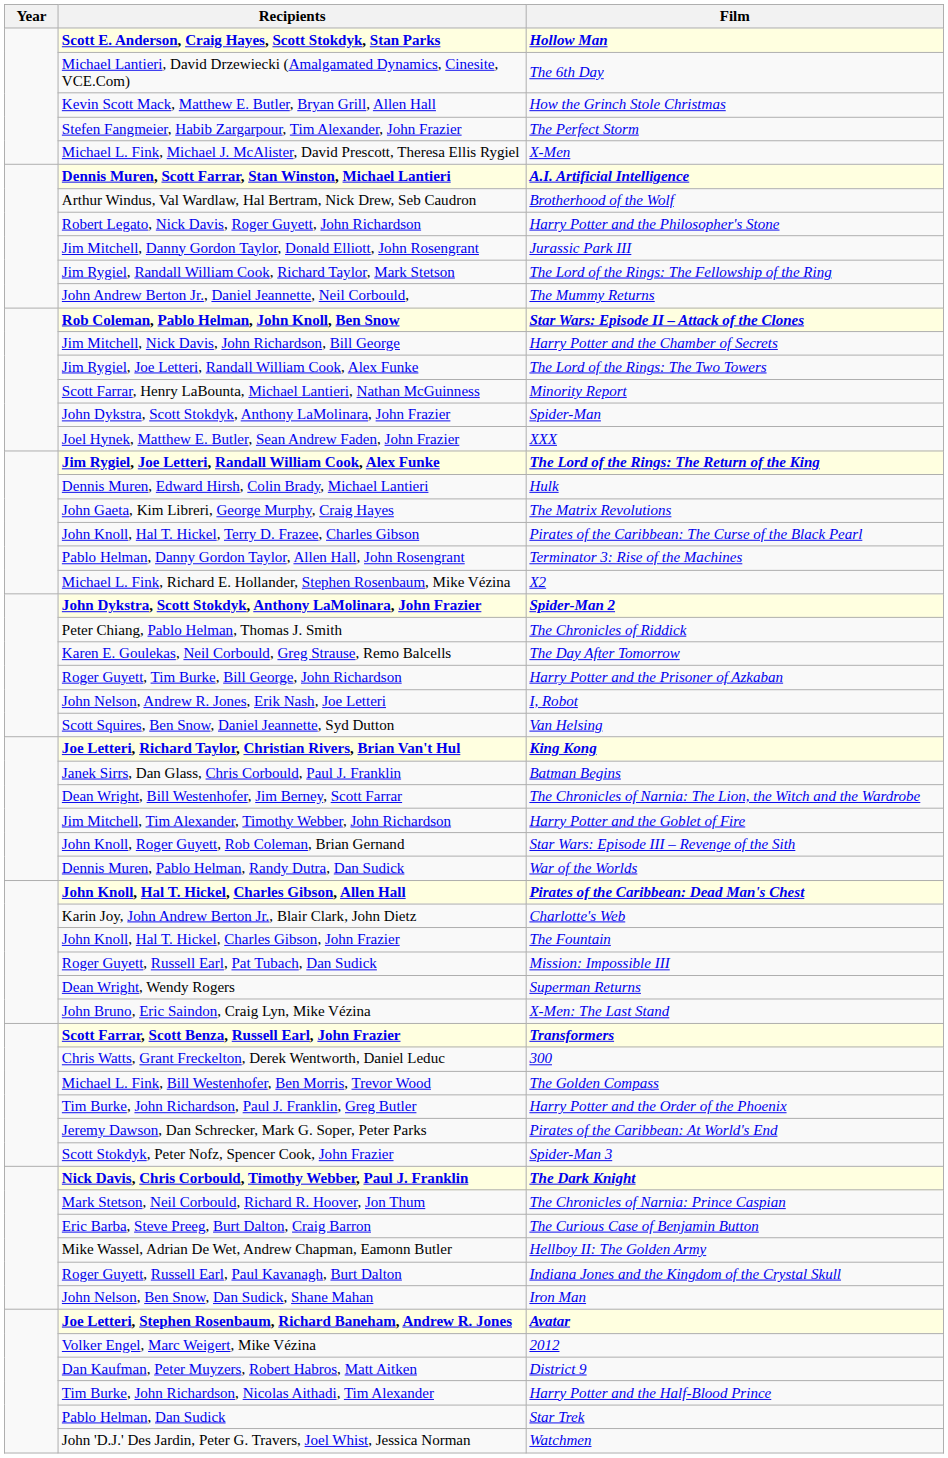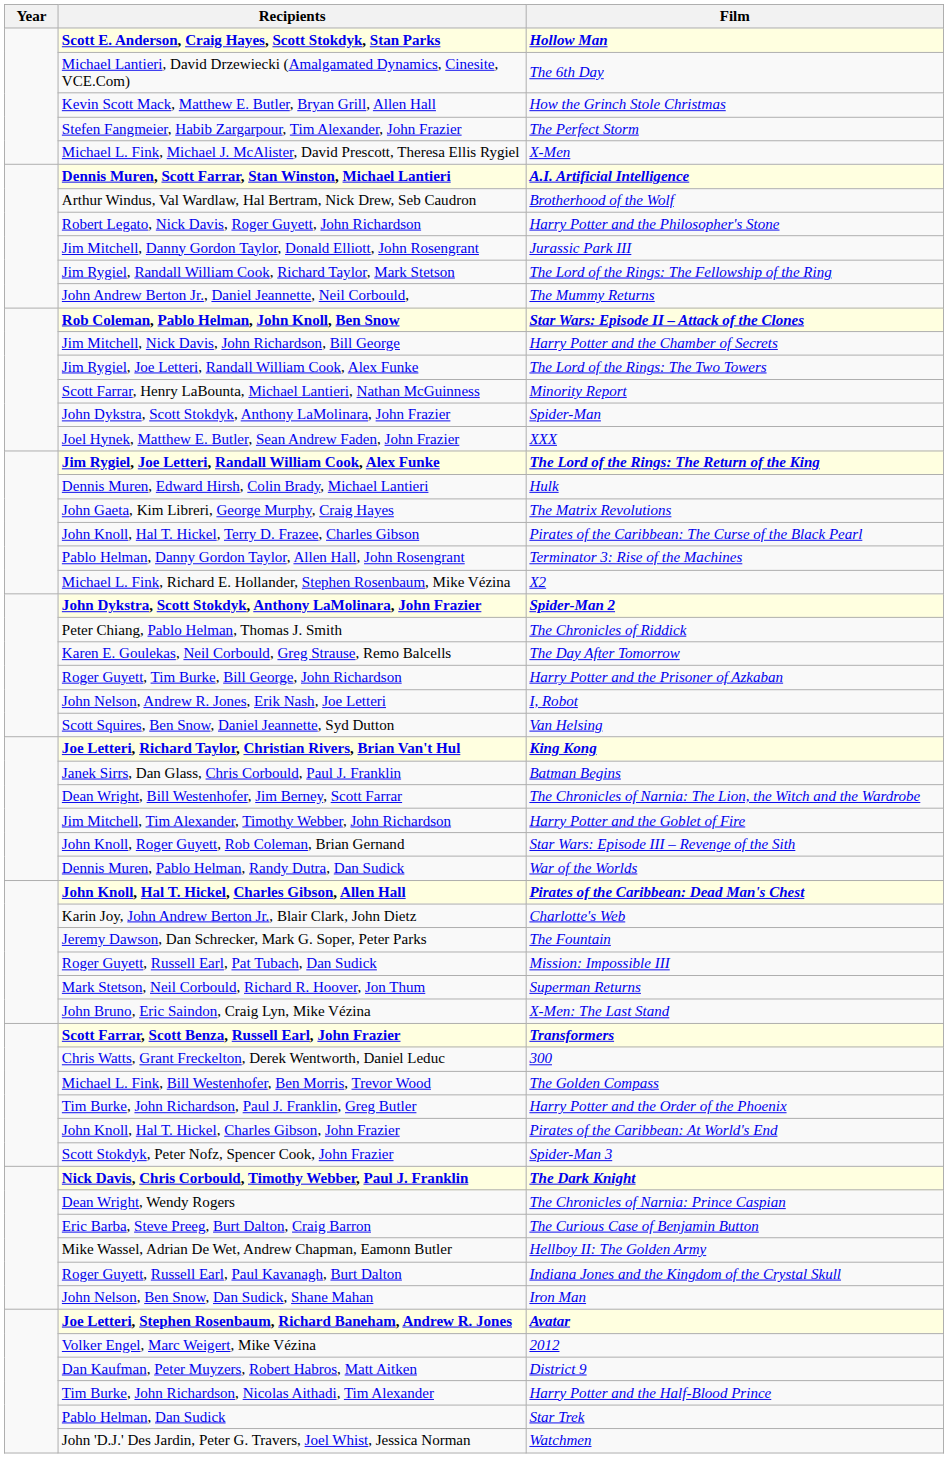 <table class="wikitable" width="1000px" border="1" cellpadding="5" cellspacing="0" align="centre">
 <tr>
 <th width="50px">Year</th>
 <th width="490px">Recipients</th>
 <th>Film</th>
 </tr>
 <tr>
 <td rowspan=5></td>
 <td style="background:lightyellow"><strong><a href='#'>Scott E. Anderson</a>, <a href='#'>Craig Hayes</a>, <a href='#'>Scott Stokdyk</a>, <a href='#'>Stan Parks</a></strong></td>
 <td style="background:lightyellow"><strong><em><a href='#'>Hollow Man</a></em></strong></td>
 </tr>
 <tr>
 <td><a href='#'>Michael Lantieri</a>, David Drzewiecki (<a href='#'>Amalgamated Dynamics</a>,  <a href='#'>Cinesite</a>, VCE.Com)</td>
 <td><em><a href='#'>The 6th Day</a></em></td>
 </tr>
 <tr>
 <td><a href='#'>Kevin Scott Mack</a>, <a href='#'>Matthew E. Butler</a>, <a href='#'>Bryan Grill</a>, <a href='#'>Allen Hall</a></td>
 <td><em><a href='#'>How the Grinch Stole Christmas</a></em></td>
 </tr>
 <tr>
 <td><a href='#'>Stefen Fangmeier</a>, <a href='#'>Habib Zargarpour</a>, <a href='#'>Tim Alexander</a>, <a href='#'>John Frazier</a></td>
 <td><em><a href='#'>The Perfect Storm</a></em></td>
 </tr>
 <tr>
 <td><a href='#'>Michael L. Fink</a>, <a href='#'>Michael J. McAlister</a>, David Prescott, Theresa Ellis Rygiel</td>
 <td><em><a href='#'>X-Men</a></em></td>
 </tr>
 <tr>
 <td rowspan=6></td>
 <td style="background:lightyellow"><strong><a href='#'>Dennis Muren</a>, <a href='#'>Scott Farrar</a>, <a href='#'>Stan Winston</a>, <a href='#'>Michael Lantieri</a></strong></td>
 <td style="background:lightyellow"><strong><em><a href='#'>A.I. Artificial Intelligence</a></em></strong></td>
 </tr>
 <tr>
 <td>Arthur Windus, Val Wardlaw, Hal Bertram, Nick Drew, Seb Caudron</td>
 <td><em><a href='#'>Brotherhood of the Wolf</a></em></td>
 </tr>
 <tr>
 <td><a href='#'>Robert Legato</a>, <a href='#'>Nick Davis</a>, <a href='#'>Roger Guyett</a>, <a href='#'>John Richardson</a></td>
 <td><em><a href='#'>Harry Potter and the Philosopher's Stone</a></em></td>
 </tr>
 <tr>
 <td><a href='#'>Jim Mitchell</a>, <a href='#'>Danny Gordon Taylor</a>, <a href='#'>Donald Elliott</a>, <a href='#'>John Rosengrant</a></td>
 <td><em><a href='#'>Jurassic Park III</a></em></td>
 </tr>
 <tr>
 <td><a href='#'>Jim Rygiel</a>, <a href='#'>Randall William Cook</a>, <a href='#'>Richard Taylor</a>, <a href='#'>Mark Stetson</a></td>
 <td><em><a href='#'>The Lord of the Rings: The Fellowship of the Ring</a></em></td>
 </tr>
 <tr>
 <td><a href='#'>John Andrew Berton Jr.</a>, <a href='#'>Daniel Jeannette</a>, <a href='#'>Neil Corbould</a>, </td>
 <td><em><a href='#'>The Mummy Returns</a></em></td>
 </tr>
 <tr>
 <td rowspan=6></td>
 <td style="background:lightyellow"><strong><a href='#'>Rob Coleman</a>, <a href='#'>Pablo Helman</a>, <a href='#'>John Knoll</a>, <a href='#'>Ben Snow</a></strong></td>
 <td style="background:lightyellow"><strong><em><a href='#'>Star Wars: Episode II – Attack of the Clones</a></em></strong></td>
 </tr>
 <tr>
 <td><a href='#'>Jim Mitchell</a>, <a href='#'>Nick Davis</a>, <a href='#'>John Richardson</a>, <a href='#'>Bill George</a></td>
 <td><em><a href='#'>Harry Potter and the Chamber of Secrets</a></em></td>
 </tr>
 <tr>
 <td><a href='#'>Jim Rygiel</a>, <a href='#'>Joe Letteri</a>, <a href='#'>Randall William Cook</a>, <a href='#'>Alex Funke</a></td>
 <td><em><a href='#'>The Lord of the Rings: The Two Towers</a></em></td>
 </tr>
 <tr>
 <td><a href='#'>Scott Farrar</a>, Henry LaBounta, <a href='#'>Michael Lantieri</a>, <a href='#'>Nathan McGuinness</a></td>
 <td><em><a href='#'>Minority Report</a></em></td>
 </tr>
 <tr>
 <td><a href='#'>John Dykstra</a>, <a href='#'>Scott Stokdyk</a>, <a href='#'>Anthony LaMolinara</a>, <a href='#'>John Frazier</a></td>
 <td><em><a href='#'>Spider-Man</a></em></td>
 </tr>
 <tr>
 <td><a href='#'>Joel Hynek</a>, <a href='#'>Matthew E. Butler</a>, <a href='#'>Sean Andrew Faden</a>, <a href='#'>John Frazier</a></td>
 <td><em><a href='#'>XXX</a></em></td>
 </tr>
 <tr>
 <td rowspan=6></td>
 <td style="background:lightyellow"><strong><a href='#'>Jim Rygiel</a>, <a href='#'>Joe Letteri</a>, <a href='#'>Randall William Cook</a>, <a href='#'>Alex Funke</a></strong></td>
 <td style="background:lightyellow"><strong><em><a href='#'>The Lord of the Rings: The Return of the King</a></em></strong></td>
 </tr>
 <tr>
 <td><a href='#'>Dennis Muren</a>, <a href='#'>Edward Hirsh</a>, <a href='#'>Colin Brady</a>, <a href='#'>Michael Lantieri</a></td>
 <td><em><a href='#'>Hulk</a></em></td>
 </tr>
 <tr>
 <td><a href='#'>John Gaeta</a>, Kim Libreri, <a href='#'>George Murphy</a>, <a href='#'>Craig Hayes</a></td>
 <td><em><a href='#'>The Matrix Revolutions</a></em></td>
 </tr>
 <tr>
 <td><a href='#'>John Knoll</a>, <a href='#'>Hal T. Hickel</a>, <a href='#'>Terry D. Frazee</a>, <a href='#'>Charles Gibson</a></td>
 <td><em><a href='#'>Pirates of the Caribbean: The Curse of the Black Pearl</a></em></td>
 </tr>
 <tr>
 <td><a href='#'>Pablo Helman</a>, <a href='#'>Danny Gordon Taylor</a>, <a href='#'>Allen Hall</a>, <a href='#'>John Rosengrant</a></td>
 <td><em><a href='#'>Terminator 3: Rise of the Machines</a></em></td>
 </tr>
 <tr>
 <td><a href='#'>Michael L. Fink</a>, Richard E. Hollander, <a href='#'>Stephen Rosenbaum</a>, Mike Vézina</td>
 <td><em><a href='#'>X2</a></em></td>
 </tr>
 <tr>
 <td rowspan=6></td>
 <td style="background:lightyellow"><strong><a href='#'>John Dykstra</a>, <a href='#'>Scott Stokdyk</a>, <a href='#'>Anthony LaMolinara</a>, <a href='#'>John Frazier</a></strong></td>
 <td style="background:lightyellow"><strong><em><a href='#'>Spider-Man 2</a></em></strong></td>
 </tr>
 <tr>
 <td>Peter Chiang, <a href='#'>Pablo Helman</a>, Thomas J. Smith</td>
 <td><em><a href='#'>The Chronicles of Riddick</a></em></td>
 </tr>
 <tr>
 <td><a href='#'>Karen E. Goulekas</a>, <a href='#'>Neil Corbould</a>, <a href='#'>Greg Strause</a>, Remo Balcells</td>
 <td><em><a href='#'>The Day After Tomorrow</a></em></td>
 </tr>
 <tr>
 <td><a href='#'>Roger Guyett</a>, <a href='#'>Tim Burke</a>, <a href='#'>Bill George</a>, <a href='#'>John Richardson</a></td>
 <td><em><a href='#'>Harry Potter and the Prisoner of Azkaban</a></em></td>
 </tr>
 <tr>
 <td><a href='#'>John Nelson</a>, <a href='#'>Andrew R. Jones</a>, <a href='#'>Erik Nash</a>, <a href='#'>Joe Letteri</a></td>
 <td><em><a href='#'>I, Robot</a></em></td>
 </tr>
 <tr>
 <td><a href='#'>Scott Squires</a>, <a href='#'>Ben Snow</a>, <a href='#'>Daniel Jeannette</a>, Syd Dutton</td>
 <td><em><a href='#'>Van Helsing</a></em></td>
 </tr>
 <tr>
 <td rowspan=6></td>
 <td style="background:lightyellow"><strong><a href='#'>Joe Letteri</a>, <a href='#'>Richard Taylor</a>, <a href='#'>Christian Rivers</a>, <a href='#'>Brian Van't Hul</a></strong></td>
 <td style="background:lightyellow"><strong><em><a href='#'>King Kong</a></em></strong></td>
 </tr>
 <tr>
 <td><a href='#'>Janek Sirrs</a>, Dan Glass, <a href='#'>Chris Corbould</a>, <a href='#'>Paul J. Franklin</a></td>
 <td><em><a href='#'>Batman Begins</a></em></td>
 </tr>
 <tr>
 <td><a href='#'>Dean Wright</a>, <a href='#'>Bill Westenhofer</a>, <a href='#'>Jim Berney</a>, <a href='#'>Scott Farrar</a></td>
 <td><em><a href='#'>The Chronicles of Narnia: The Lion, the Witch and the Wardrobe</a></em></td>
 </tr>
 <tr>
 <td><a href='#'>Jim Mitchell</a>, <a href='#'>Tim Alexander</a>, <a href='#'>Timothy Webber</a>, <a href='#'>John Richardson</a></td>
 <td><em><a href='#'>Harry Potter and the Goblet of Fire</a></em></td>
 </tr>
 <tr>
 <td><a href='#'>John Knoll</a>, <a href='#'>Roger Guyett</a>, <a href='#'>Rob Coleman</a>, Brian Gernand</td>
 <td><em><a href='#'>Star Wars: Episode III – Revenge of the Sith</a></em></td>
 </tr>
 <tr>
 <td><a href='#'>Dennis Muren</a>, <a href='#'>Pablo Helman</a>, <a href='#'>Randy Dutra</a>, <a href='#'>Dan Sudick</a></td>
 <td><em><a href='#'>War of the Worlds</a></em></td>
 </tr>
 <tr>
 <td rowspan=6></td>
 <td style="background:lightyellow"><strong><a href='#'>John Knoll</a>, <a href='#'>Hal T. Hickel</a>, <a href='#'>Charles Gibson</a>, <a href='#'>Allen Hall</a></strong></td>
 <td style="background:lightyellow"><strong><em><a href='#'>Pirates of the Caribbean: Dead Man's Chest</a></em></strong></td>
 </tr>
 <tr>
 <td>Karin Joy, <a href='#'>John Andrew Berton Jr.</a>, Blair Clark, John Dietz</td>
 <td><em><a href='#'>Charlotte's Web</a></em></td>
 </tr>
 <tr>
-<td><a href='#'>John Knoll</a>, <a href='#'>Hal T. Hickel</a>, <a href='#'>Charles Gibson</a>, <a href='#'>John Frazier</a></td>
+<td><a href='#'>Jeremy Dawson</a>, Dan Schrecker, Mark G. Soper, Peter Parks</td>
 <td><em><a href='#'>The Fountain</a></em></td>
 </tr>
 <tr>
 <td><a href='#'>Roger Guyett</a>, <a href='#'>Russell Earl</a>, <a href='#'>Pat Tubach</a>, <a href='#'>Dan Sudick</a></td>
 <td><em><a href='#'>Mission: Impossible III</a></em></td>
 </tr>
 <tr>
-<td><a href='#'>Dean Wright</a>, Wendy Rogers</td>
+<td><a href='#'>Mark Stetson</a>, <a href='#'>Neil Corbould</a>, <a href='#'>Richard R. Hoover</a>, <a href='#'>Jon Thum</a></td>
 <td><em><a href='#'>Superman Returns</a></em></td>
 </tr>
 <tr>
 <td><a href='#'>John Bruno</a>, <a href='#'>Eric Saindon</a>, Craig Lyn, Mike Vézina</td>
 <td><em><a href='#'>X-Men: The Last Stand</a></em></td>
 </tr>
 <tr>
 <td rowspan=6></td>
 <td style="background:lightyellow"><strong><a href='#'>Scott Farrar</a>, <a href='#'>Scott Benza</a>, <a href='#'>Russell Earl</a>, <a href='#'>John Frazier</a></strong></td>
 <td style="background:lightyellow"><strong><em><a href='#'>Transformers</a></em></strong></td>
 </tr>
 <tr>
 <td><a href='#'>Chris Watts</a>, <a href='#'>Grant Freckelton</a>, Derek Wentworth, Daniel Leduc</td>
 <td><em><a href='#'>300</a></em></td>
 </tr>
 <tr>
 <td><a href='#'>Michael L. Fink</a>, <a href='#'>Bill Westenhofer</a>, <a href='#'>Ben Morris</a>, <a href='#'>Trevor Wood</a></td>
 <td><em><a href='#'>The Golden Compass</a></em></td>
 </tr>
 <tr>
 <td><a href='#'>Tim Burke</a>, <a href='#'>John Richardson</a>, <a href='#'>Paul J. Franklin</a>, <a href='#'>Greg Butler</a></td>
 <td><em><a href='#'>Harry Potter and the Order of the Phoenix</a></em></td>
 </tr>
 <tr>
-<td><a href='#'>Jeremy Dawson</a>, Dan Schrecker, Mark G. Soper, Peter Parks</td>
+<td><a href='#'>John Knoll</a>, <a href='#'>Hal T. Hickel</a>, <a href='#'>Charles Gibson</a>, <a href='#'>John Frazier</a></td>
 <td><em><a href='#'>Pirates of the Caribbean: At World's End</a></em></td>
 </tr>
 <tr>
 <td><a href='#'>Scott Stokdyk</a>, Peter Nofz, Spencer Cook, <a href='#'>John Frazier</a></td>
 <td><em><a href='#'>Spider-Man 3</a></em></td>
 </tr>
 <tr>
 <td rowspan=6></td>
 <td style="background:lightyellow"><strong><a href='#'>Nick Davis</a>, <a href='#'>Chris Corbould</a>, <a href='#'>Timothy Webber</a>, <a href='#'>Paul J. Franklin</a></strong></td>
 <td style="background:lightyellow"><strong><em><a href='#'>The Dark Knight</a></em></strong></td>
 </tr>
 <tr>
-<td><a href='#'>Mark Stetson</a>, <a href='#'>Neil Corbould</a>, <a href='#'>Richard R. Hoover</a>, <a href='#'>Jon Thum</a></td>
+<td><a href='#'>Dean Wright</a>, Wendy Rogers</td>
 <td><em><a href='#'>The Chronicles of Narnia: Prince Caspian</a></em></td>
 </tr>
 <tr>
 <td><a href='#'>Eric Barba</a>, <a href='#'>Steve Preeg</a>, <a href='#'>Burt Dalton</a>, <a href='#'>Craig Barron</a></td>
 <td><em><a href='#'>The Curious Case of Benjamin Button</a></em></td>
 </tr>
 <tr>
 <td>Mike Wassel, Adrian De Wet, Andrew Chapman, Eamonn Butler</td>
 <td><em><a href='#'>Hellboy II: The Golden Army</a></em></td>
 </tr>
 <tr>
 <td><a href='#'>Roger Guyett</a>, <a href='#'>Russell Earl</a>, <a href='#'>Paul Kavanagh</a>, <a href='#'>Burt Dalton</a></td>
 <td><em><a href='#'>Indiana Jones and the Kingdom of the Crystal Skull</a></em></td>
 </tr>
 <tr>
 <td><a href='#'>John Nelson</a>, <a href='#'>Ben Snow</a>, <a href='#'>Dan Sudick</a>, <a href='#'>Shane Mahan</a></td>
 <td><em><a href='#'>Iron Man</a></em></td>
 </tr>
 <tr>
 <td rowspan=6></td>
 <td style="background:lightyellow"><strong><a href='#'>Joe Letteri</a>, <a href='#'>Stephen Rosenbaum</a>, <a href='#'>Richard Baneham</a>, <a href='#'>Andrew R. Jones</a></strong></td>
 <td style="background:lightyellow"><strong><em><a href='#'>Avatar</a></em></strong></td>
 </tr>
 <tr>
 <td><a href='#'>Volker Engel</a>, <a href='#'>Marc Weigert</a>, Mike Vézina</td>
 <td><em><a href='#'>2012</a></em></td>
 </tr>
 <tr>
 <td><a href='#'>Dan Kaufman</a>, <a href='#'>Peter Muyzers</a>, <a href='#'>Robert Habros</a>, <a href='#'>Matt Aitken</a></td>
 <td><em><a href='#'>District 9</a></em></td>
 </tr>
 <tr>
 <td><a href='#'>Tim Burke</a>, <a href='#'>John Richardson</a>, <a href='#'>Nicolas Aithadi</a>, <a href='#'>Tim Alexander</a></td>
 <td><em><a href='#'>Harry Potter and the Half-Blood Prince</a></em></td>
 </tr>
 <tr>
 <td><a href='#'>Pablo Helman</a>, <a href='#'>Dan Sudick</a></td>
 <td><em><a href='#'>Star Trek</a></em></td>
 </tr>
 <tr>
 <td>John 'D.J.' Des Jardin, Peter G. Travers, <a href='#'>Joel Whist</a>, Jessica Norman</td>
 <td><em><a href='#'>Watchmen</a></em></td>
 </tr>
 </table>
